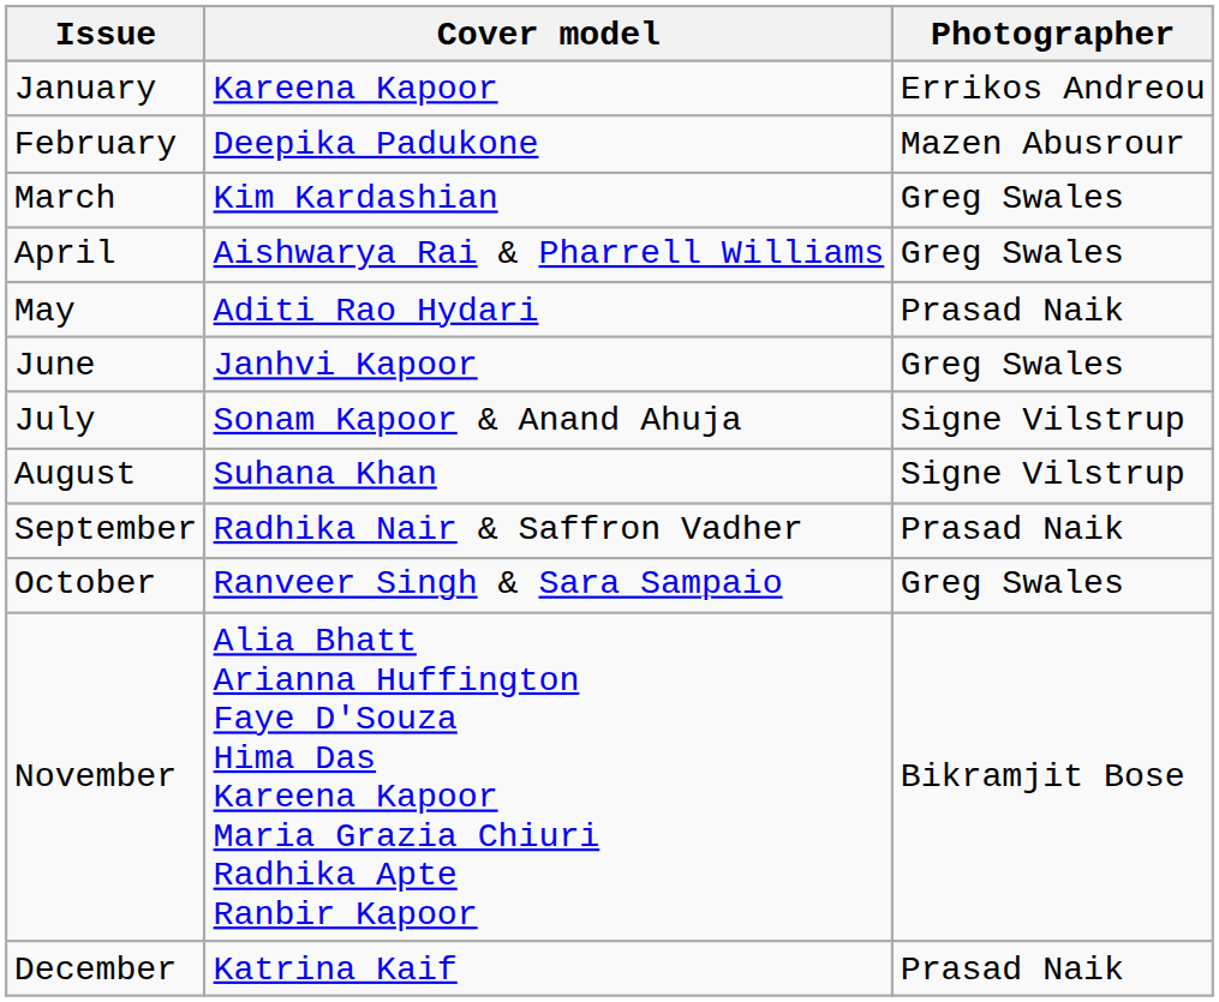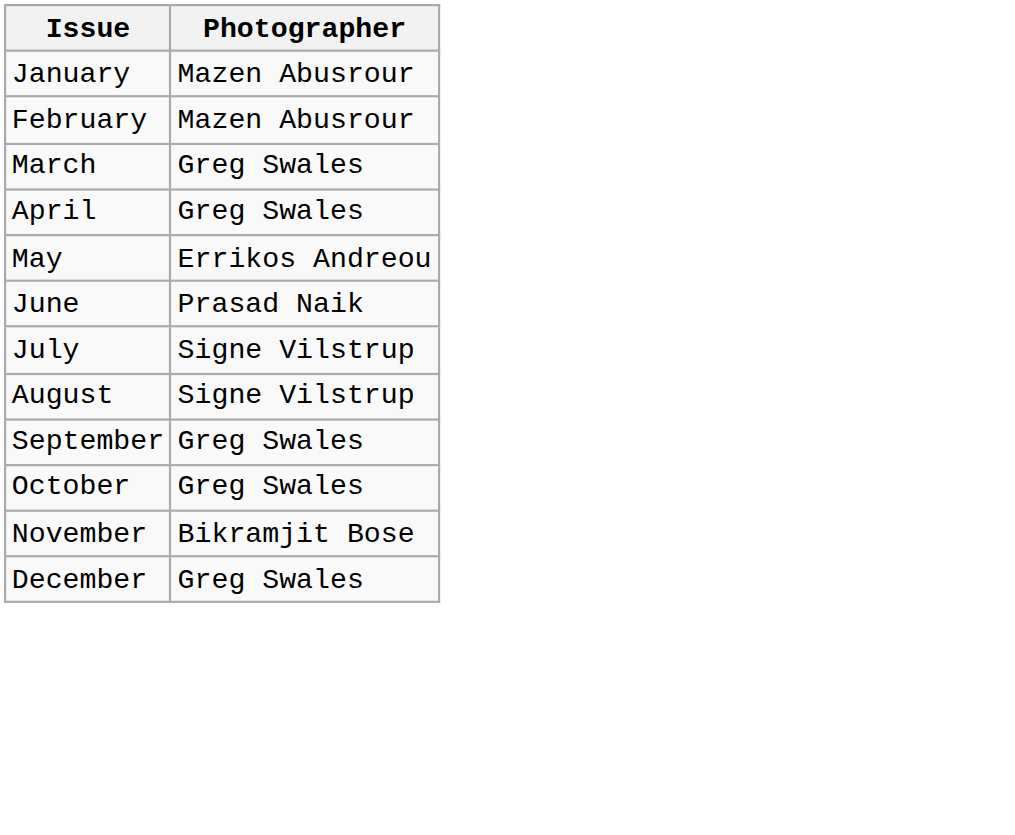 <table class="sortable wikitable">
 <tr>
 <th>Issue</th>
-<th>Cover model</th>
 <th>Photographer</th>
 </tr>
 <tr>
 <td>January</td>
-<td><a href='#'>Kareena Kapoor</a></td>
-<td>Errikos Andreou</td>
+<td>Mazen Abusrour</td>
 </tr>
 <tr>
 <td>February</td>
-<td><a href='#'>Deepika Padukone</a></td>
 <td>Mazen Abusrour</td>
 </tr>
 <tr>
 <td>March</td>
-<td><a href='#'>Kim Kardashian</a></td>
 <td>Greg Swales</td>
 </tr>
 <tr>
 <td>April</td>
-<td><a href='#'>Aishwarya Rai</a> & <a href='#'>Pharrell Williams</a></td>
 <td>Greg Swales</td>
 </tr>
 <tr>
 <td>May</td>
-<td><a href='#'>Aditi Rao Hydari</a></td>
+<td>Errikos Andreou</td>
+</tr>
+<tr>
+<td>June</td>
 <td>Prasad Naik</td>
 </tr>
 <tr>
-<td>June</td>
-<td><a href='#'>Janhvi Kapoor</a></td>
-<td>Greg Swales</td>
-</tr>
-<tr>
 <td>July</td>
-<td><a href='#'>Sonam Kapoor</a> & Anand Ahuja</td>
 <td>Signe Vilstrup</td>
 </tr>
 <tr>
 <td>August</td>
-<td><a href='#'>Suhana Khan</a></td>
 <td>Signe Vilstrup</td>
 </tr>
 <tr>
 <td>September</td>
-<td><a href='#'>Radhika Nair</a> & Saffron Vadher</td>
-<td>Prasad Naik</td>
+<td>Greg Swales</td>
 </tr>
 <tr>
 <td>October</td>
-<td><a href='#'>Ranveer Singh</a> & <a href='#'>Sara Sampaio</a></td>
 <td>Greg Swales</td>
 </tr>
 <tr>
 <td>November</td>
-<td><a href='#'>Alia Bhatt</a><br><a href='#'>Arianna Huffington</a><br><a href='#'>Faye D'Souza</a><br><a href='#'>Hima Das</a><br><a href='#'>Kareena Kapoor</a><br> <a href='#'>Maria Grazia Chiuri</a><br> <a href='#'>Radhika Apte</a><br><a href='#'>Ranbir Kapoor</a></td>
 <td>Bikramjit Bose</td>
 </tr>
 <tr>
 <td>December</td>
-<td><a href='#'>Katrina Kaif</a></td>
-<td>Prasad Naik</td>
+<td>Greg Swales</td>
 </tr>
 </table>
